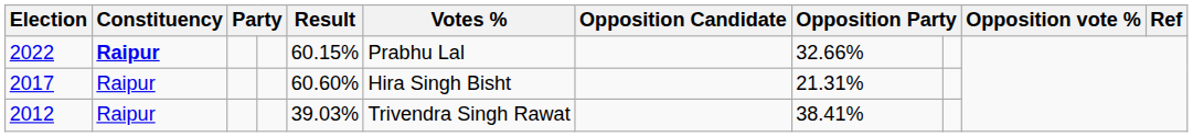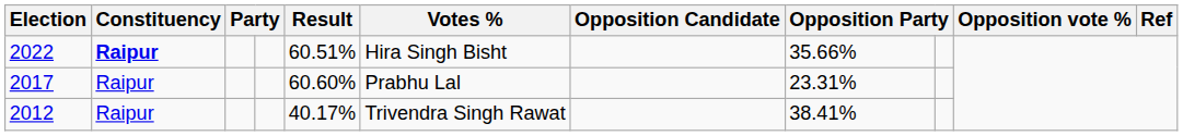 <table class="wikitable sortable">
 <tr>
 <th>Election</th>
 <th>Constituency</th>
 <th colspan="2">Party</th>
 <th>Result</th>
 <th>Votes %</th>
 <th>Opposition Candidate</th>
 <th colspan="2">Opposition Party</th>
 <th>Opposition vote %</th>
 <th>Ref</th>
 </tr>
 <tr>
 <td><a href='#'>2022</a></td>
 <td><strong><a href='#'>Raipur</a></strong></td>
 <td></td>
 <td></td>
-<td>60.15%</td>
-<td>Prabhu Lal</td>
+<td>60.51%</td>
+<td>Hira Singh Bisht</td>
 <td></td>
-<td>32.66%</td>
+<td>35.66%</td>
 <td></td>
 </tr>
 <tr>
 <td><a href='#'>2017</a></td>
 <td><a href='#'>Raipur</a></td>
 <td></td>
 <td></td>
 <td>60.60%</td>
-<td>Hira Singh Bisht</td>
+<td>Prabhu Lal</td>
 <td></td>
-<td>21.31%</td>
+<td>23.31%</td>
 <td></td>
 </tr>
 <tr>
 <td><a href='#'>2012</a></td>
 <td><a href='#'>Raipur</a></td>
 <td></td>
 <td></td>
-<td>39.03%</td>
+<td>40.17%</td>
 <td>Trivendra Singh Rawat</td>
 <td></td>
 <td>38.41%</td>
 <td></td>
 </tr>
 </table>
